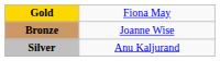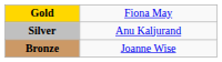 <table class="wikitable" style="text-align:center; " width="35%">
 <tr>
 <td bgcolor="gold"><strong>Gold</strong></td>
 <td><a href='#'>Fiona May</a><br>  <small><em></em></small></td>
 </tr>
 <tr>
+<td bgcolor="silver"><strong>Silver</strong></td>
+<td><a href='#'>Anu Kaljurand</a><br>  <small><em></em></small></td>
+</tr>
+<tr>
 <td bgcolor="CC9966"><strong>Bronze</strong></td>
 <td><a href='#'>Joanne Wise</a><br>  <small><em></em></small></td>
 </tr>
-<tr>
-<td bgcolor="silver"><strong>Silver</strong></td>
-<td><a href='#'>Anu Kaljurand</a><br>  <small><em></em></small></td>
-</tr>
 </table>
